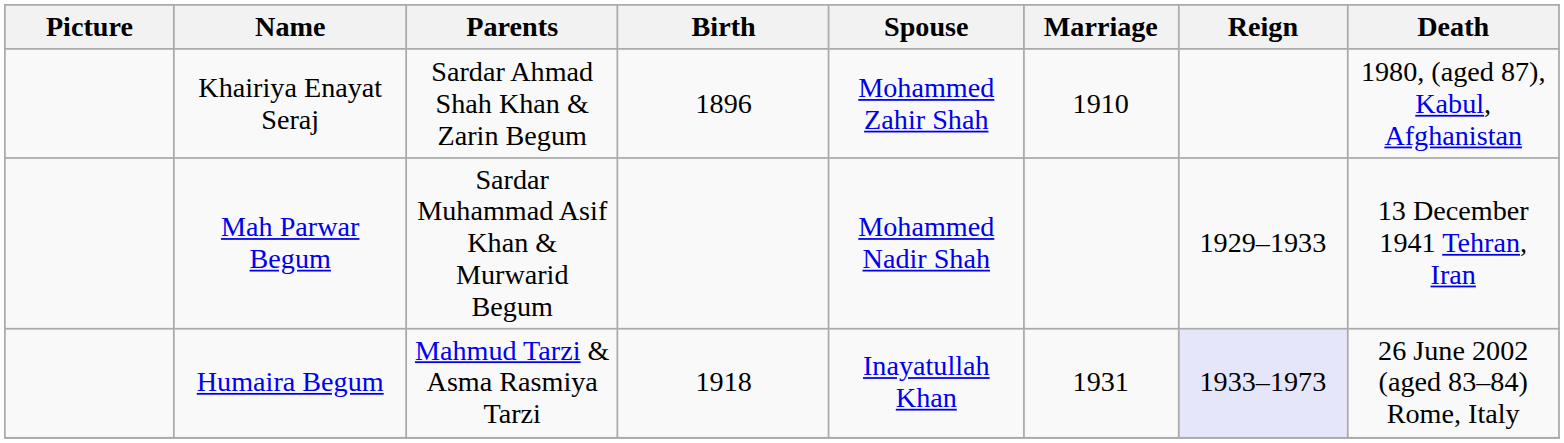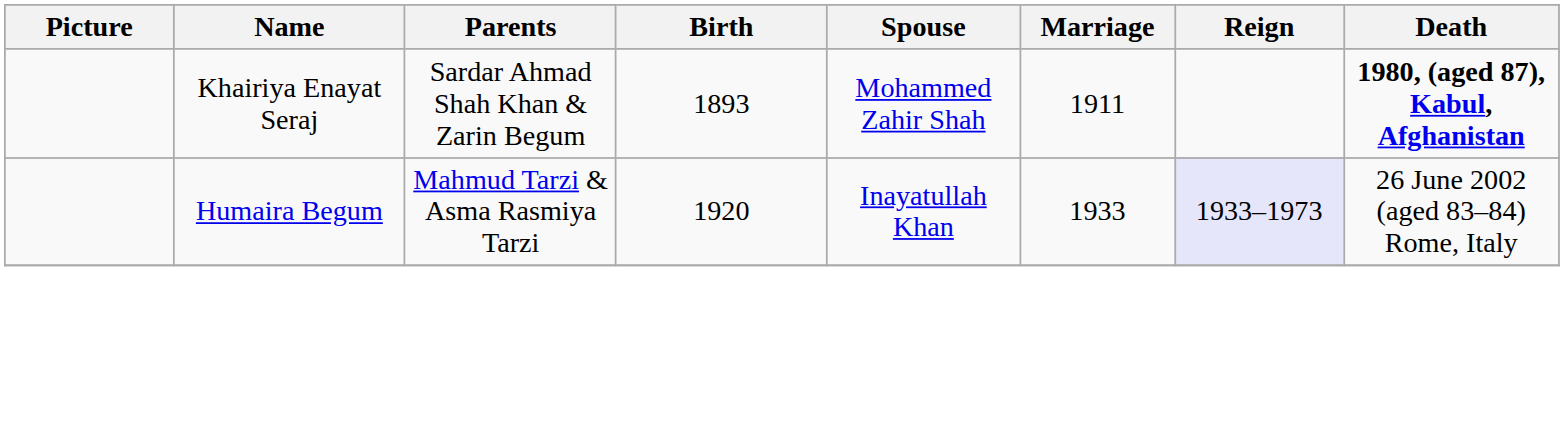 <table width=100% class="wikitable">
 <tr>
 <th width = "8%">Picture</th>
 <th width = "11%">Name</th>
 <th width = "10%">Parents</th>
 <th width = "10%">Birth</th>
 <th width = "8%">Spouse</th>
 <th width = "5%">Marriage</th>
 <th width = "8%">Reign</th>
 <th width = "10%">Death</th>
 </tr>
 <tr>
 <td align="center"></td>
 <td align="center">Khairiya Enayat Seraj</td>
 <td align="center">Sardar Ahmad Shah Khan & Zarin Begum</td>
-<td align="center">1896</td>
+<td align="center">1893</td>
 <td align="center"><a href='#'>Mohammed Zahir Shah</a></td>
-<td align="center">1910</td>
+<td align="center">1911</td>
 <td align="center"></td>
-<td align="center">1980, (aged 87), <a href='#'>Kabul</a>, <a href='#'>Afghanistan</a></td>
-</tr>
-<tr>
-<td align="center"></td>
-<td align="center"><a href='#'>Mah Parwar Begum</a></td>
-<td align="center">Sardar Muhammad Asif Khan & Murwarid Begum</td>
-<td align="center"></td>
-<td align="center"><a href='#'>Mohammed Nadir Shah</a></td>
-<td align="center"></td>
-<td align="center">1929–1933</td>
-<td align="center">13 December 1941 <a href='#'>Tehran</a>, <a href='#'>Iran</a></td>
+<td align="center"><strong>1980, (aged 87), <a href='#'>Kabul</a>, <a href='#'>Afghanistan</a></strong></td>
 </tr>
 <tr>
 <td align="center"></td>
 <td align="center"><a href='#'>Humaira Begum</a></td>
 <td align="center"><a href='#'>Mahmud Tarzi</a> & Asma Rasmiya Tarzi</td>
-<td align="center">1918</td>
+<td align="center">1920</td>
 <td align="center"><a href='#'>Inayatullah Khan</a></td>
-<td align="center">1931</td>
+<td align="center">1933</td>
 <td align="center" style="background: lavender;">1933–1973</td>
 <td align="center">26 June 2002 (aged 83–84) Rome, Italy</td>
 </tr>
 <tr>
 </tr>
 </table>
